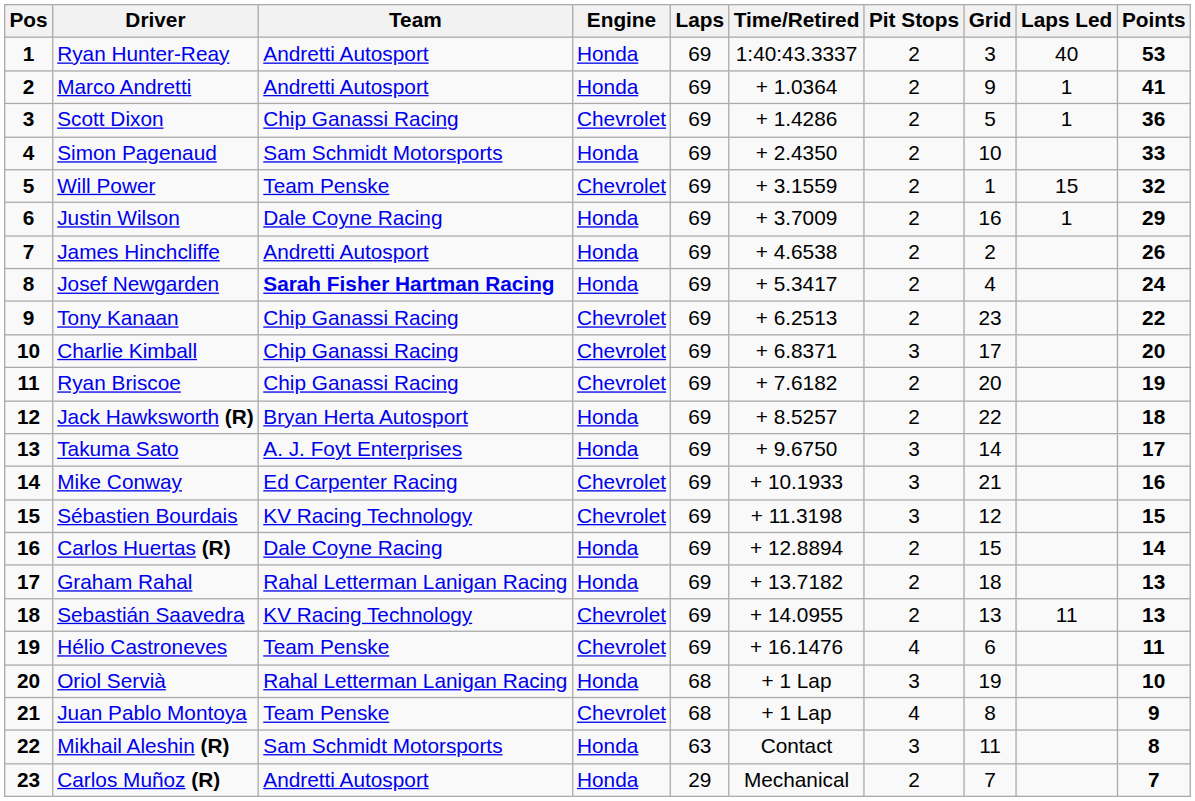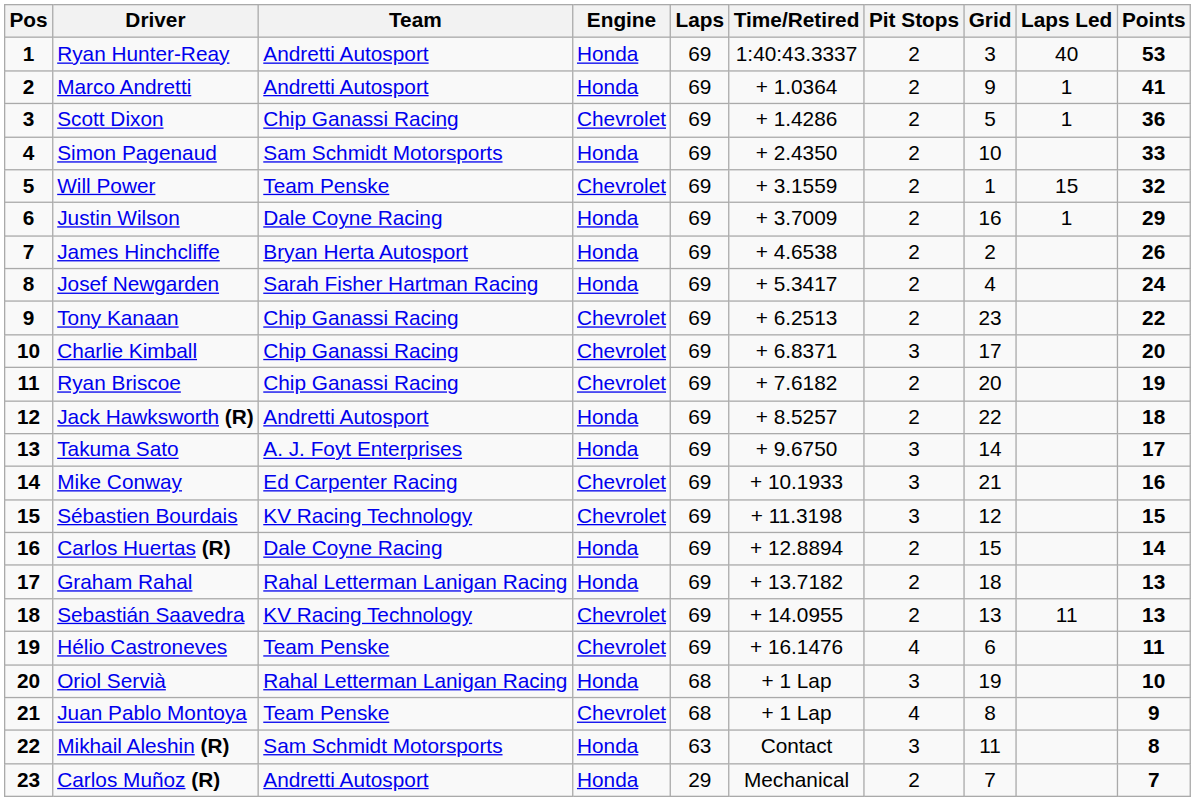 <table class="wikitable" "style=font-size=95%">
 <tr>
 <th>Pos</th>
 <th>Driver</th>
 <th>Team</th>
 <th>Engine</th>
 <th>Laps</th>
 <th>Time/Retired</th>
 <th>Pit Stops</th>
 <th>Grid</th>
 <th>Laps Led</th>
 <th>Points</th>
 </tr>
 <tr>
 <td align="center"><strong>1</strong></td>
 <td> <a href='#'>Ryan Hunter-Reay</a></td>
 <td><a href='#'>Andretti Autosport</a></td>
 <td><a href='#'>Honda</a></td>
 <td align="center">69</td>
 <td align="center">1:40:43.3337</td>
 <td align="center">2</td>
 <td align="center">3</td>
 <td align="center">40</td>
 <td align="center"><strong>53</strong></td>
 </tr>
 <tr>
 <td align="center"><strong>2</strong></td>
 <td> <a href='#'>Marco Andretti</a></td>
 <td><a href='#'>Andretti Autosport</a></td>
 <td><a href='#'>Honda</a></td>
 <td align="center">69</td>
 <td align="center">+ 1.0364</td>
 <td align="center">2</td>
 <td align="center">9</td>
 <td align="center">1</td>
 <td align="center"><strong>41</strong></td>
 </tr>
 <tr>
 <td align="center"><strong>3</strong></td>
 <td> <a href='#'>Scott Dixon</a></td>
 <td><a href='#'>Chip Ganassi Racing</a></td>
 <td><a href='#'>Chevrolet</a></td>
 <td align="center">69</td>
 <td align="center">+ 1.4286</td>
 <td align="center">2</td>
 <td align="center">5</td>
 <td align="center">1</td>
 <td align="center"><strong>36</strong></td>
 </tr>
 <tr>
 <td align="center"><strong>4</strong></td>
 <td> <a href='#'>Simon Pagenaud</a></td>
 <td><a href='#'>Sam Schmidt Motorsports</a></td>
 <td><a href='#'>Honda</a></td>
 <td align="center">69</td>
 <td align="center">+ 2.4350</td>
 <td align="center">2</td>
 <td align="center">10</td>
 <td align="center"></td>
 <td align="center"><strong>33</strong></td>
 </tr>
 <tr>
 <td align="center"><strong>5</strong></td>
 <td> <a href='#'>Will Power</a></td>
 <td><a href='#'>Team Penske</a></td>
 <td><a href='#'>Chevrolet</a></td>
 <td align="center">69</td>
 <td align="center">+ 3.1559</td>
 <td align="center">2</td>
 <td align="center">1</td>
 <td align="center">15</td>
 <td align="center"><strong>32</strong></td>
 </tr>
 <tr>
 <td align="center"><strong>6</strong></td>
 <td> <a href='#'>Justin Wilson</a></td>
 <td><a href='#'>Dale Coyne Racing</a></td>
 <td><a href='#'>Honda</a></td>
 <td align="center">69</td>
 <td align="center">+ 3.7009</td>
 <td align="center">2</td>
 <td align="center">16</td>
 <td align="center">1</td>
 <td align="center"><strong>29</strong></td>
 </tr>
 <tr>
 <td align="center"><strong>7</strong></td>
 <td> <a href='#'>James Hinchcliffe</a></td>
-<td><a href='#'>Andretti Autosport</a></td>
+<td><a href='#'>Bryan Herta Autosport</a></td>
 <td><a href='#'>Honda</a></td>
 <td align="center">69</td>
 <td align="center">+ 4.6538</td>
 <td align="center">2</td>
 <td align="center">2</td>
 <td align="center"></td>
 <td align="center"><strong>26</strong></td>
 </tr>
 <tr>
 <td align="center"><strong>8</strong></td>
 <td> <a href='#'>Josef Newgarden</a></td>
-<td><strong><a href='#'>Sarah Fisher Hartman Racing</a></strong></td>
+<td><a href='#'>Sarah Fisher Hartman Racing</a></td>
 <td><a href='#'>Honda</a></td>
 <td align="center">69</td>
 <td align="center">+ 5.3417</td>
 <td align="center">2</td>
 <td align="center">4</td>
 <td align="center"></td>
 <td align="center"><strong>24</strong></td>
 </tr>
 <tr>
 <td align="center"><strong>9</strong></td>
 <td> <a href='#'>Tony Kanaan</a></td>
 <td><a href='#'>Chip Ganassi Racing</a></td>
 <td><a href='#'>Chevrolet</a></td>
 <td align="center">69</td>
 <td align="center">+ 6.2513</td>
 <td align="center">2</td>
 <td align="center">23</td>
 <td align="center"></td>
 <td align="center"><strong>22</strong></td>
 </tr>
 <tr>
 <td align="center"><strong>10</strong></td>
 <td> <a href='#'>Charlie Kimball</a></td>
 <td><a href='#'>Chip Ganassi Racing</a></td>
 <td><a href='#'>Chevrolet</a></td>
 <td align="center">69</td>
 <td align="center">+ 6.8371</td>
 <td align="center">3</td>
 <td align="center">17</td>
 <td align="center"></td>
 <td align="center"><strong>20</strong></td>
 </tr>
 <tr>
 <td align="center"><strong>11</strong></td>
 <td> <a href='#'>Ryan Briscoe</a></td>
 <td><a href='#'>Chip Ganassi Racing</a></td>
 <td><a href='#'>Chevrolet</a></td>
 <td align="center">69</td>
 <td align="center">+ 7.6182</td>
 <td align="center">2</td>
 <td align="center">20</td>
 <td align="center"></td>
 <td align="center"><strong>19</strong></td>
 </tr>
 <tr>
 <td align="center"><strong>12</strong></td>
 <td> <a href='#'>Jack Hawksworth</a> <strong>(R)</strong></td>
-<td><a href='#'>Bryan Herta Autosport</a></td>
+<td><a href='#'>Andretti Autosport</a></td>
 <td><a href='#'>Honda</a></td>
 <td align="center">69</td>
 <td align="center">+ 8.5257</td>
 <td align="center">2</td>
 <td align="center">22</td>
 <td align="center"></td>
 <td align="center"><strong>18</strong></td>
 </tr>
 <tr>
 <td align="center"><strong>13</strong></td>
 <td> <a href='#'>Takuma Sato</a></td>
 <td><a href='#'>A. J. Foyt Enterprises</a></td>
 <td><a href='#'>Honda</a></td>
 <td align="center">69</td>
 <td align="center">+ 9.6750</td>
 <td align="center">3</td>
 <td align="center">14</td>
 <td align="center"></td>
 <td align="center"><strong>17</strong></td>
 </tr>
 <tr>
 <td align="center"><strong>14</strong></td>
 <td> <a href='#'>Mike Conway</a></td>
 <td><a href='#'>Ed Carpenter Racing</a></td>
 <td><a href='#'>Chevrolet</a></td>
 <td align="center">69</td>
 <td align="center">+ 10.1933</td>
 <td align="center">3</td>
 <td align="center">21</td>
 <td align="center"></td>
 <td align="center"><strong>16</strong></td>
 </tr>
 <tr>
 <td align="center"><strong>15</strong></td>
 <td> <a href='#'>Sébastien Bourdais</a></td>
 <td><a href='#'>KV Racing Technology</a></td>
 <td><a href='#'>Chevrolet</a></td>
 <td align="center">69</td>
 <td align="center">+ 11.3198</td>
 <td align="center">3</td>
 <td align="center">12</td>
 <td align="center"></td>
 <td align="center"><strong>15</strong></td>
 </tr>
 <tr>
 <td align="center"><strong>16</strong></td>
 <td> <a href='#'>Carlos Huertas</a> <strong>(R)</strong></td>
 <td><a href='#'>Dale Coyne Racing</a></td>
 <td><a href='#'>Honda</a></td>
 <td align="center">69</td>
 <td align="center">+ 12.8894</td>
 <td align="center">2</td>
 <td align="center">15</td>
 <td align="center"></td>
 <td align="center"><strong>14</strong></td>
 </tr>
 <tr>
 <td align="center"><strong>17</strong></td>
 <td> <a href='#'>Graham Rahal</a></td>
 <td><a href='#'>Rahal Letterman Lanigan Racing</a></td>
 <td><a href='#'>Honda</a></td>
 <td align="center">69</td>
 <td align="center">+ 13.7182</td>
 <td align="center">2</td>
 <td align="center">18</td>
 <td align="center"></td>
 <td align="center"><strong>13</strong></td>
 </tr>
 <tr>
 <td align="center"><strong>18</strong></td>
 <td> <a href='#'>Sebastián Saavedra</a></td>
 <td><a href='#'>KV Racing Technology</a></td>
 <td><a href='#'>Chevrolet</a></td>
 <td align="center">69</td>
 <td align="center">+ 14.0955</td>
 <td align="center">2</td>
 <td align="center">13</td>
 <td align="center">11</td>
 <td align="center"><strong>13</strong></td>
 </tr>
 <tr>
 <td align="center"><strong>19</strong></td>
 <td> <a href='#'>Hélio Castroneves</a></td>
 <td><a href='#'>Team Penske</a></td>
 <td><a href='#'>Chevrolet</a></td>
 <td align="center">69</td>
 <td align="center">+ 16.1476</td>
 <td align="center">4</td>
 <td align="center">6</td>
 <td align="center"></td>
 <td align="center"><strong>11</strong></td>
 </tr>
 <tr>
 <td align="center"><strong>20</strong></td>
 <td> <a href='#'>Oriol Servià</a></td>
 <td><a href='#'>Rahal Letterman Lanigan Racing</a></td>
 <td><a href='#'>Honda</a></td>
 <td align="center">68</td>
 <td align="center">+ 1 Lap</td>
 <td align="center">3</td>
 <td align="center">19</td>
 <td align="center"></td>
 <td align="center"><strong>10</strong></td>
 </tr>
 <tr>
 <td align="center"><strong>21</strong></td>
 <td> <a href='#'>Juan Pablo Montoya</a></td>
 <td><a href='#'>Team Penske</a></td>
 <td><a href='#'>Chevrolet</a></td>
 <td align="center">68</td>
 <td align="center">+ 1 Lap</td>
 <td align="center">4</td>
 <td align="center">8</td>
 <td align="center"></td>
 <td align="center"><strong>9</strong></td>
 </tr>
 <tr>
 <td align="center"><strong>22</strong></td>
 <td> <a href='#'>Mikhail Aleshin</a> <strong>(R)</strong></td>
 <td><a href='#'>Sam Schmidt Motorsports</a></td>
 <td><a href='#'>Honda</a></td>
 <td align="center">63</td>
 <td align="center">Contact</td>
 <td align="center">3</td>
 <td align="center">11</td>
 <td align="center"></td>
 <td align="center"><strong>8</strong></td>
 </tr>
 <tr>
 <td align="center"><strong>23</strong></td>
 <td> <a href='#'>Carlos Muñoz</a> <strong>(R)</strong></td>
 <td><a href='#'>Andretti Autosport</a></td>
 <td><a href='#'>Honda</a></td>
 <td align="center">29</td>
 <td align="center">Mechanical</td>
 <td align="center">2</td>
 <td align="center">7</td>
 <td align="center"></td>
 <td align="center"><strong>7</strong></td>
 </tr>
 </table>
